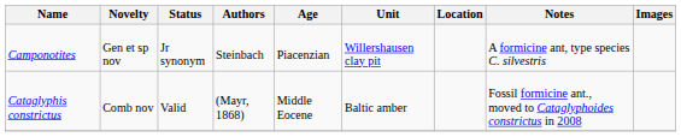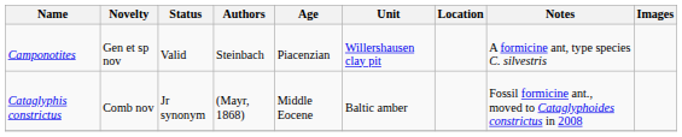 <table class="wikitable sortable" align="center" width="100%">
 <tr>
 <th>Name</th>
 <th>Novelty</th>
 <th>Status</th>
 <th>Authors</th>
 <th>Age</th>
 <th>Unit</th>
 <th>Location</th>
 <th>Notes</th>
 <th>Images</th>
 </tr>
 <tr>
 <td><br><em><a href='#'>Camponotites</a></em></td>
 <td><br>Gen et sp nov</td>
-<td><br>Jr synonym</td>
+<td><br>Valid</td>
 <td><br>Steinbach</td>
 <td><br>Piacenzian</td>
 <td><br><a href='#'>Willershausen clay pit</a></td>
 <td><br></td>
 <td><br>A <a href='#'>formicine</a> ant, type species <em>C. silvestris</em></td>
 <td><br></td>
 </tr>
 <tr>
 <td><br><em><a href='#'>Cataglyphis constrictus</a></em></td>
 <td><br>Comb nov</td>
-<td><br>Valid</td>
+<td><br>Jr synonym</td>
 <td><br>(Mayr, 1868)</td>
 <td><br>Middle Eocene</td>
 <td><br>Baltic amber</td>
 <td><br></td>
 <td><br>Fossil <a href='#'>formicine</a> ant.,<br> moved to <em><a href='#'>Cataglyphoides constrictus</a></em> in <a href='#'>2008</a><br></td>
 <td><br></td>
 </tr>
 <tr>
 </tr>
 </table>
